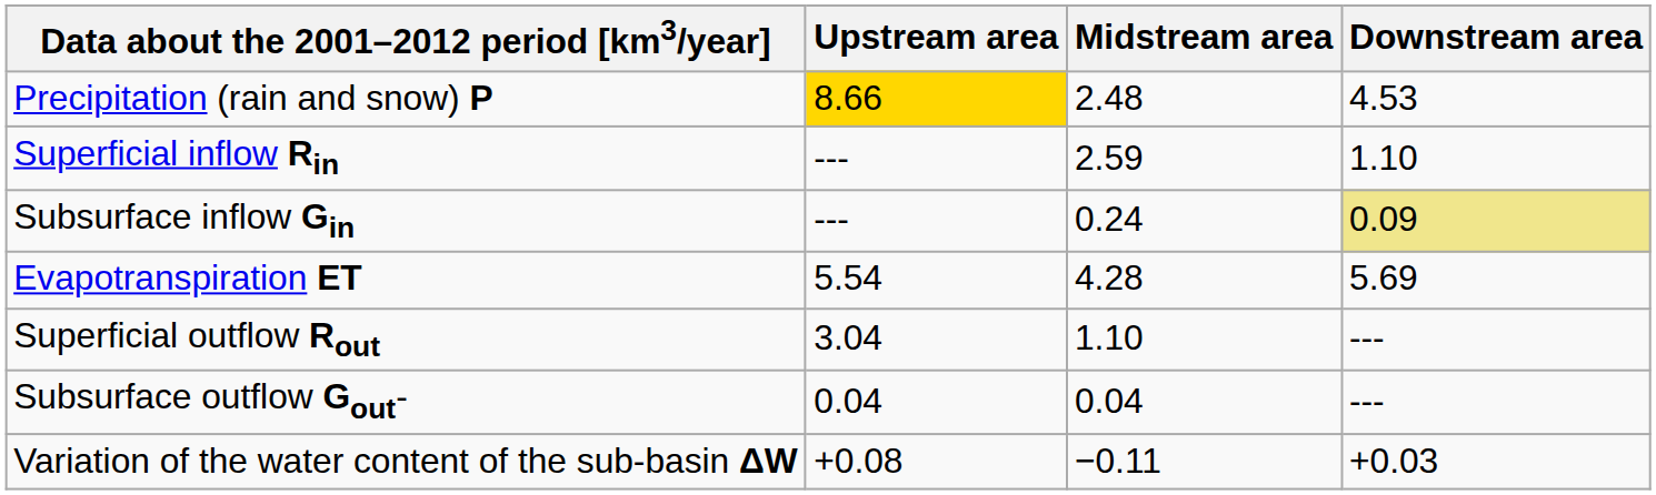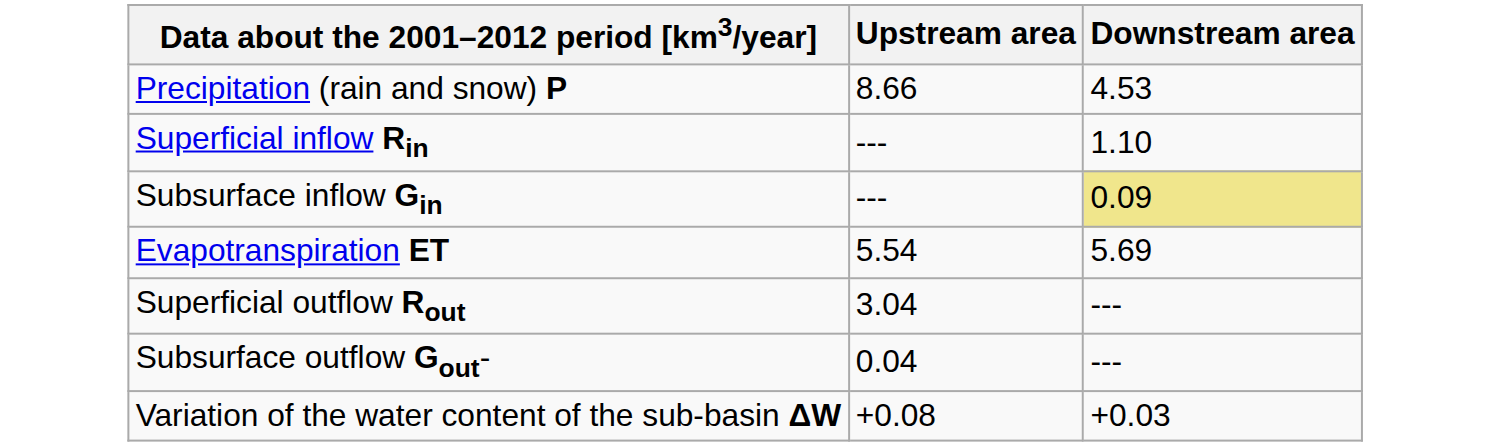 <table class="wikitable" style="margin-left:auto; margin-right:auto;">
 <tr>
 <th>Data about the 2001–2012 period [km<sup>3</sup>/year]</th>
 <th>Upstream area</th>
-<th>Midstream area</th>
 <th>Downstream area</th>
 </tr>
 <tr>
 <td><a href='#'>Precipitation</a> (rain and snow) <strong>P</strong></td>
-<td style="background: gold;">8.66</td>
-<td>2.48</td>
+<td>8.66</td>
 <td>4.53</td>
 </tr>
 <tr>
 <td><a href='#'>Superficial inflow</a> <strong>R<sub>in</sub></strong></td>
 <td>---</td>
-<td>2.59</td>
 <td>1.10</td>
 </tr>
 <tr>
 <td>Subsurface inflow <strong>G<sub>in</sub></strong></td>
 <td>---</td>
-<td>0.24</td>
 <td style="background: khaki;">0.09</td>
 </tr>
 <tr>
 <td><a href='#'>Evapotranspiration</a> <strong>ET</strong></td>
 <td>5.54</td>
-<td>4.28</td>
 <td>5.69</td>
 </tr>
 <tr>
 <td>Superficial outflow <strong>R<sub>out</sub></strong></td>
 <td>3.04</td>
-<td>1.10</td>
 <td>---</td>
 </tr>
 <tr>
 <td>Subsurface outflow <strong>G<sub>out</sub></strong>-</td>
-<td>0.04</td>
 <td>0.04</td>
 <td>---</td>
 </tr>
 <tr>
 <td>Variation of the water content of the sub-basin <strong>ΔW</strong></td>
 <td>+0.08</td>
-<td>−0.11</td>
 <td>+0.03</td>
 </tr>
 </table>
